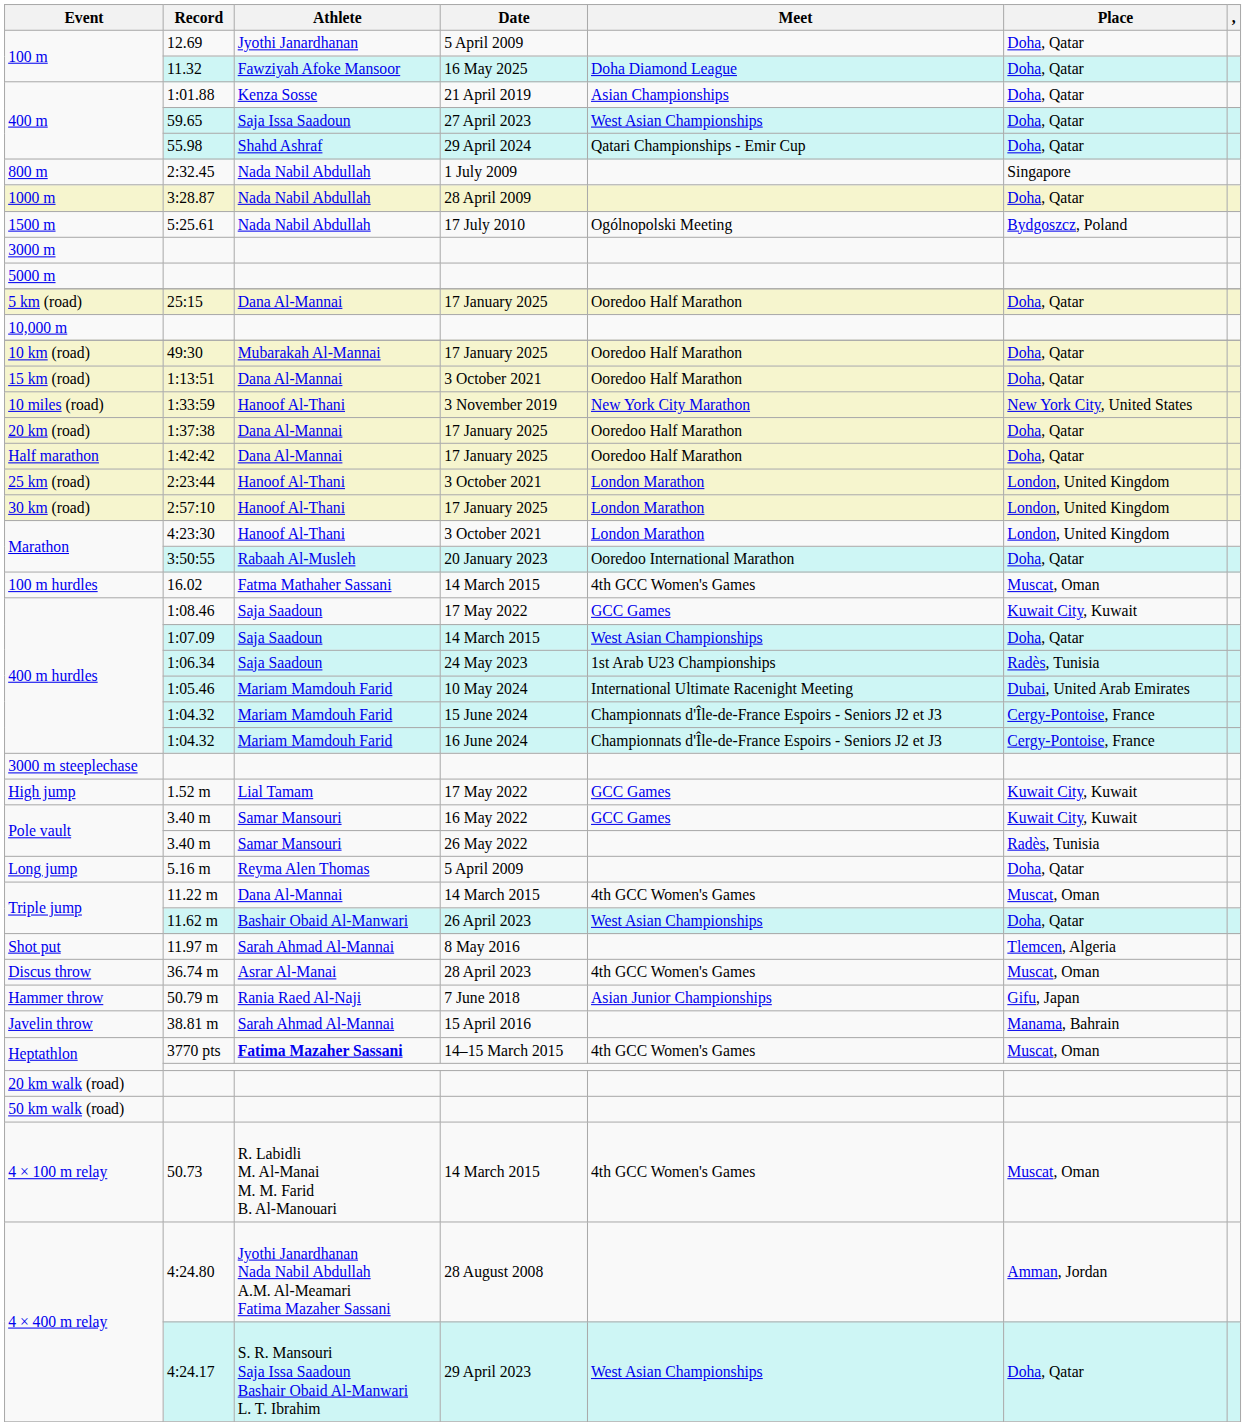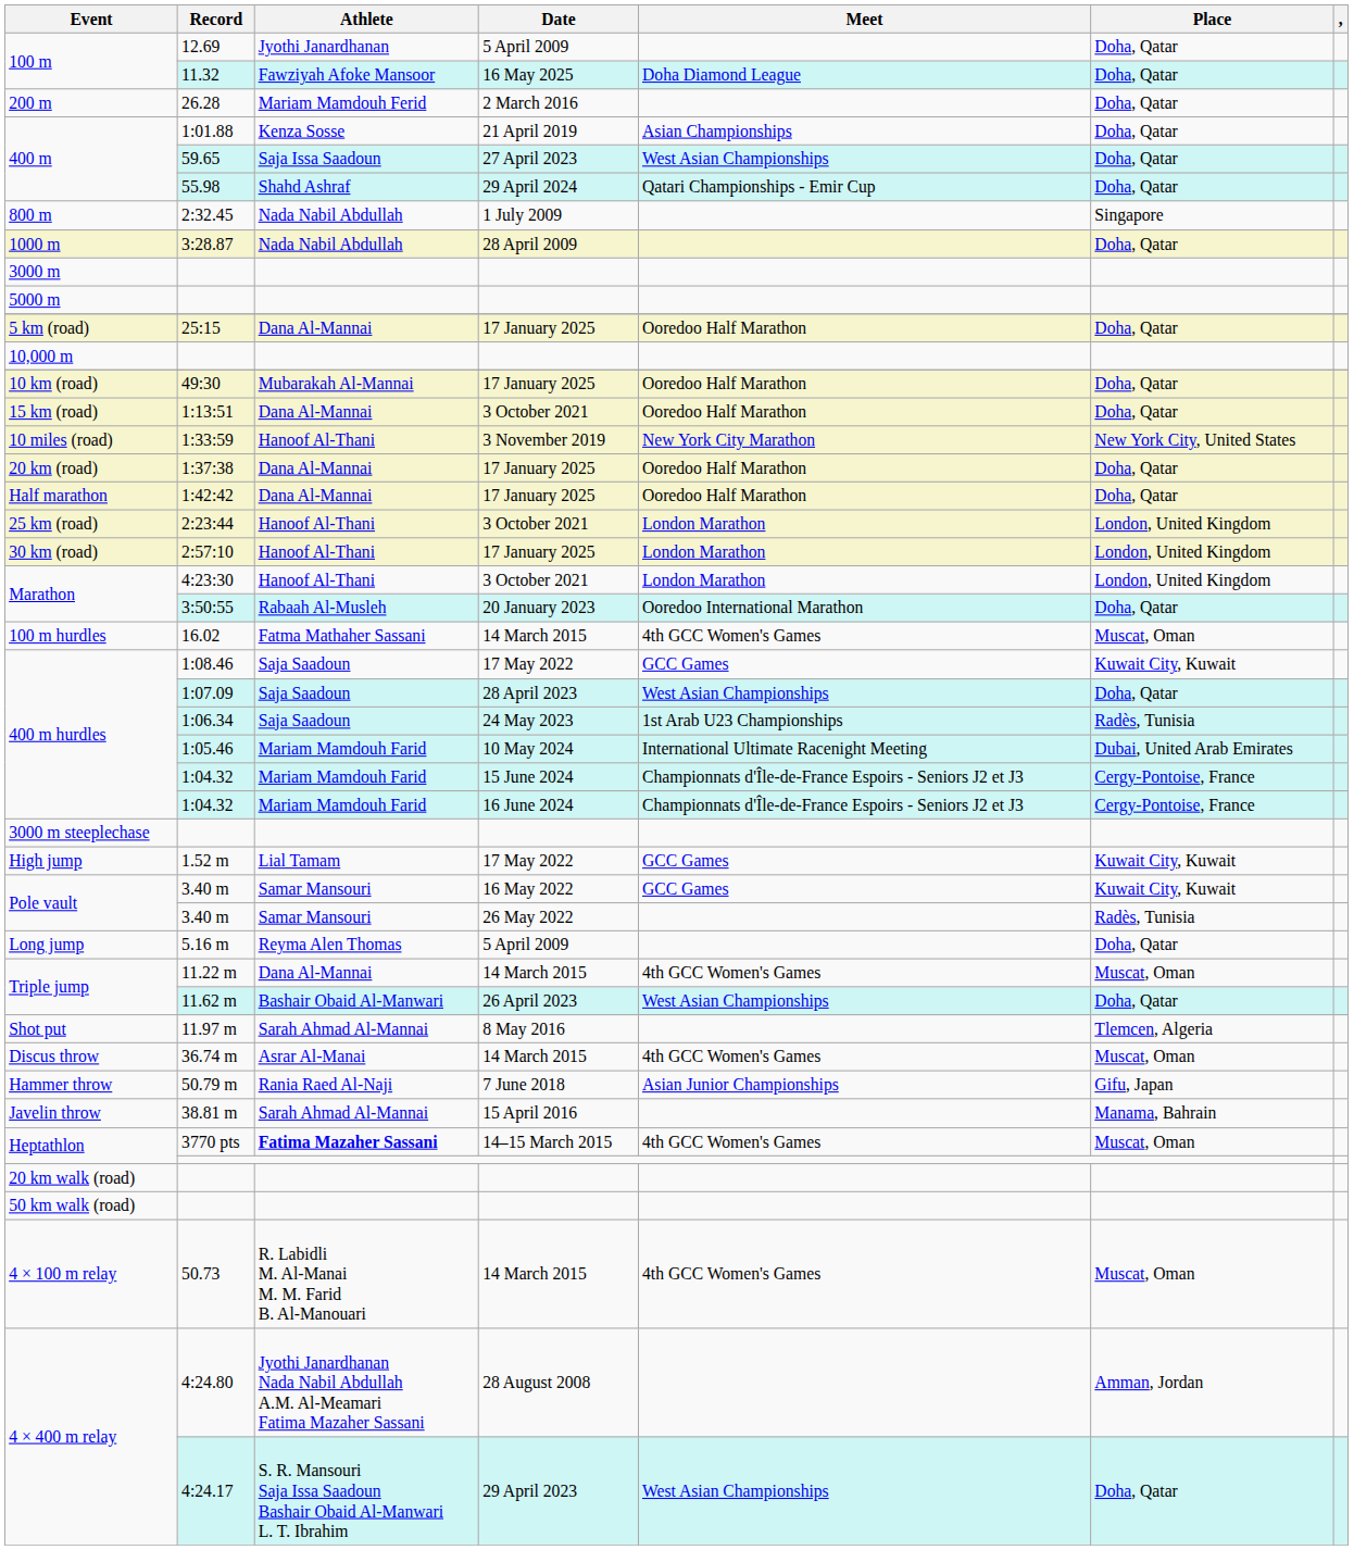 <table class="wikitable" style="font-size:95%; width: 95%;">
 <tr>
 <th>Event</th>
 <th>Record</th>
 <th>Athlete</th>
 <th>Date</th>
 <th>Meet</th>
 <th>Place</th>
 <th>,</th>
 </tr>
 <tr>
 <td rowspan=2><a href='#'>100 m</a></td>
 <td>12.69 </td>
 <td><a href='#'>Jyothi Janardhanan</a></td>
 <td>5 April 2009</td>
 <td></td>
 <td><a href='#'>Doha</a>, Qatar</td>
 <td></td>
 </tr>
 <tr bgcolor="#CEF6F5">
 <td>11.32 </td>
 <td><a href='#'>Fawziyah Afoke Mansoor</a></td>
 <td>16 May 2025</td>
 <td><a href='#'>Doha Diamond League</a></td>
+<td><a href='#'>Doha</a>, Qatar</td>
+<td></td>
+</tr>
+<tr>
+<td><a href='#'>200 m</a></td>
+<td>26.28 </td>
+<td><a href='#'>Mariam Mamdouh Ferid</a></td>
+<td>2 March 2016</td>
+<td></td>
 <td><a href='#'>Doha</a>, Qatar</td>
 <td></td>
 </tr>
 <tr>
 <td rowspan=3><a href='#'>400 m</a></td>
 <td>1:01.88</td>
 <td><a href='#'>Kenza Sosse</a></td>
 <td>21 April 2019</td>
 <td><a href='#'>Asian Championships</a></td>
 <td><a href='#'>Doha</a>, Qatar</td>
 <td></td>
 </tr>
 <tr bgcolor="#CEF6F5">
 <td>59.65</td>
 <td><a href='#'>Saja Issa Saadoun</a></td>
 <td>27 April 2023</td>
 <td><a href='#'>West Asian Championships</a></td>
 <td><a href='#'>Doha</a>, Qatar</td>
 <td></td>
 </tr>
 <tr bgcolor="#CEF6F5">
 <td>55.98</td>
 <td><a href='#'>Shahd Ashraf</a></td>
 <td>29 April 2024</td>
 <td>Qatari Championships - Emir Cup</td>
 <td><a href='#'>Doha</a>, Qatar</td>
 <td></td>
 </tr>
 <tr>
 <td><a href='#'>800 m</a></td>
 <td>2:32.45</td>
 <td><a href='#'>Nada Nabil Abdullah</a></td>
 <td>1 July 2009</td>
 <td></td>
 <td>Singapore</td>
 <td></td>
 </tr>
 <tr style="background:#f6F5CE;">
 <td><a href='#'>1000 m</a></td>
 <td>3:28.87</td>
 <td><a href='#'>Nada Nabil Abdullah</a></td>
 <td>28 April 2009</td>
 <td></td>
 <td><a href='#'>Doha</a>, Qatar</td>
-<td></td>
-</tr>
-<tr>
-<td><a href='#'>1500 m</a></td>
-<td>5:25.61</td>
-<td><a href='#'>Nada Nabil Abdullah</a></td>
-<td>17 July 2010</td>
-<td>Ogólnopolski Meeting</td>
-<td><a href='#'>Bydgoszcz</a>, Poland</td>
 <td></td>
 </tr>
 <tr>
 <td><a href='#'>3000 m</a></td>
 <td></td>
 <td></td>
 <td></td>
 <td></td>
 <td></td>
 <td></td>
 </tr>
 <tr>
 <td><a href='#'>5000 m</a></td>
 <td></td>
 <td></td>
 <td></td>
 <td></td>
 <td></td>
 <td></td>
 </tr>
 <tr>
 </tr>
 <tr style="background:#f6F5CE;">
 <td><a href='#'>5 km</a> (road)</td>
 <td>25:15</td>
 <td><a href='#'>Dana Al-Mannai</a></td>
 <td>17 January 2025</td>
 <td>Ooredoo Half Marathon</td>
 <td><a href='#'>Doha</a>, Qatar</td>
 <td></td>
 </tr>
 <tr>
 <td><a href='#'>10,000 m</a></td>
 <td></td>
 <td></td>
 <td></td>
 <td></td>
 <td></td>
 <td></td>
 </tr>
 <tr>
 </tr>
 <tr style="background:#f6F5CE;">
 <td><a href='#'>10 km</a> (road)</td>
 <td>49:30</td>
 <td><a href='#'>Mubarakah Al-Mannai</a></td>
 <td>17 January 2025</td>
 <td>Ooredoo Half Marathon</td>
 <td><a href='#'>Doha</a>, Qatar</td>
 <td></td>
 </tr>
 <tr style="background:#f6F5CE;">
 <td><a href='#'>15 km</a> (road)</td>
 <td>1:13:51</td>
 <td><a href='#'>Dana Al-Mannai</a></td>
 <td>3 October 2021</td>
 <td>Ooredoo Half Marathon</td>
 <td><a href='#'>Doha</a>, Qatar</td>
 <td></td>
 </tr>
 <tr style="background:#f6F5CE;">
 <td><a href='#'>10 miles</a> (road)</td>
 <td>1:33:59</td>
 <td><a href='#'>Hanoof Al-Thani</a></td>
 <td>3 November 2019</td>
 <td><a href='#'>New York City Marathon</a></td>
 <td><a href='#'>New York City</a>, United States</td>
 <td></td>
 </tr>
 <tr style="background:#f6F5CE;">
 <td><a href='#'>20 km</a> (road)</td>
 <td>1:37:38</td>
 <td><a href='#'>Dana Al-Mannai</a></td>
 <td>17 January 2025</td>
 <td>Ooredoo Half Marathon</td>
 <td><a href='#'>Doha</a>, Qatar</td>
 <td></td>
 </tr>
 <tr style="background:#f6F5CE;">
 <td><a href='#'>Half marathon</a></td>
 <td>1:42:42</td>
 <td><a href='#'>Dana Al-Mannai</a></td>
 <td>17 January 2025</td>
 <td>Ooredoo Half Marathon</td>
 <td><a href='#'>Doha</a>, Qatar</td>
 <td></td>
 </tr>
 <tr style="background:#f6F5CE;">
 <td><a href='#'>25 km</a> (road)</td>
 <td>2:23:44</td>
 <td><a href='#'>Hanoof Al-Thani</a></td>
 <td>3 October 2021</td>
 <td><a href='#'>London Marathon</a></td>
 <td><a href='#'>London</a>, United Kingdom</td>
 <td></td>
 </tr>
 <tr style="background:#f6F5CE;">
 <td><a href='#'>30 km</a> (road)</td>
 <td>2:57:10</td>
 <td><a href='#'>Hanoof Al-Thani</a></td>
 <td>17 January 2025</td>
 <td><a href='#'>London Marathon</a></td>
 <td><a href='#'>London</a>, United Kingdom</td>
 <td></td>
 </tr>
 <tr>
 <td rowspan=2><a href='#'>Marathon</a></td>
 <td>4:23:30</td>
 <td><a href='#'>Hanoof Al-Thani</a></td>
 <td>3 October 2021</td>
 <td><a href='#'>London Marathon</a></td>
 <td><a href='#'>London</a>, United Kingdom</td>
 <td></td>
 </tr>
 <tr bgcolor=#CEF6F5>
 <td>3:50:55</td>
 <td><a href='#'>Rabaah Al-Musleh</a></td>
 <td>20 January 2023</td>
 <td>Ooredoo International Marathon</td>
 <td><a href='#'>Doha</a>, Qatar</td>
 <td></td>
 </tr>
 <tr>
 <td><a href='#'>100 m hurdles</a></td>
 <td>16.02 </td>
 <td><a href='#'>Fatma Mathaher Sassani</a></td>
 <td>14 March 2015</td>
 <td>4th GCC Women's Games</td>
 <td><a href='#'>Muscat</a>, Oman</td>
 <td></td>
 </tr>
 <tr>
 <td rowspan=6><a href='#'>400 m hurdles</a></td>
 <td>1:08.46</td>
 <td><a href='#'>Saja Saadoun</a></td>
 <td>17 May 2022</td>
 <td><a href='#'>GCC Games</a></td>
 <td><a href='#'>Kuwait City</a>, Kuwait</td>
 <td></td>
 </tr>
 <tr bgcolor="#CEF6F5">
 <td>1:07.09</td>
 <td><a href='#'>Saja Saadoun</a></td>
-<td>14 March 2015</td>
+<td>28 April 2023</td>
 <td><a href='#'>West Asian Championships</a></td>
 <td><a href='#'>Doha</a>, Qatar</td>
 <td></td>
 </tr>
 <tr bgcolor="#CEF6F5">
 <td>1:06.34</td>
 <td><a href='#'>Saja Saadoun</a></td>
 <td>24 May 2023</td>
 <td>1st Arab U23 Championships</td>
 <td><a href='#'>Radès</a>, Tunisia</td>
 <td></td>
 </tr>
 <tr bgcolor="#CEF6F5">
 <td>1:05.46</td>
 <td><a href='#'>Mariam Mamdouh Farid</a></td>
 <td>10 May 2024</td>
 <td>International Ultimate Racenight Meeting</td>
 <td><a href='#'>Dubai</a>, United Arab Emirates</td>
 <td></td>
 </tr>
 <tr bgcolor="#CEF6F5">
 <td>1:04.32</td>
 <td><a href='#'>Mariam Mamdouh Farid</a></td>
 <td>15 June 2024</td>
 <td>Championnats d'Île-de-France Espoirs - Seniors J2 et J3</td>
 <td><a href='#'>Cergy-Pontoise</a>, France</td>
 <td></td>
 </tr>
 <tr bgcolor="#CEF6F5">
 <td>1:04.32</td>
 <td><a href='#'>Mariam Mamdouh Farid</a></td>
 <td>16 June 2024</td>
 <td>Championnats d'Île-de-France Espoirs - Seniors J2 et J3</td>
 <td><a href='#'>Cergy-Pontoise</a>, France</td>
 <td></td>
 </tr>
 <tr>
 <td><a href='#'>3000 m steeplechase</a></td>
 <td></td>
 <td></td>
 <td></td>
 <td></td>
 <td></td>
 <td></td>
 </tr>
 <tr>
 <td><a href='#'>High jump</a></td>
 <td>1.52 m</td>
 <td><a href='#'>Lial Tamam</a></td>
 <td>17 May 2022</td>
 <td><a href='#'>GCC Games</a></td>
 <td><a href='#'>Kuwait City</a>, Kuwait</td>
 <td></td>
 </tr>
 <tr>
 <td rowspan=2><a href='#'>Pole vault</a></td>
 <td>3.40 m</td>
 <td><a href='#'>Samar Mansouri</a></td>
 <td>16 May 2022</td>
 <td><a href='#'>GCC Games</a></td>
 <td><a href='#'>Kuwait City</a>, Kuwait</td>
 <td></td>
 </tr>
 <tr>
 <td>3.40 m</td>
 <td><a href='#'>Samar Mansouri</a></td>
 <td>26 May 2022</td>
 <td></td>
 <td><a href='#'>Radès</a>, Tunisia</td>
 <td></td>
 </tr>
 <tr>
 <td><a href='#'>Long jump</a></td>
 <td>5.16 m</td>
 <td><a href='#'>Reyma Alen Thomas</a></td>
 <td>5 April 2009</td>
 <td></td>
 <td><a href='#'>Doha</a>, Qatar</td>
 <td></td>
 </tr>
 <tr>
 <td rowspan=2><a href='#'>Triple jump</a></td>
 <td>11.22 m </td>
 <td><a href='#'>Dana Al-Mannai</a></td>
 <td>14 March 2015</td>
 <td>4th GCC Women's Games</td>
 <td><a href='#'>Muscat</a>, Oman</td>
 <td></td>
 </tr>
 <tr bgcolor="#CEF6F5">
 <td>11.62 m </td>
 <td><a href='#'>Bashair Obaid Al-Manwari</a></td>
 <td>26 April 2023</td>
 <td><a href='#'>West Asian Championships</a></td>
 <td><a href='#'>Doha</a>, Qatar</td>
 <td></td>
 </tr>
 <tr>
 <td><a href='#'>Shot put</a></td>
 <td>11.97 m</td>
 <td><a href='#'>Sarah Ahmad Al-Mannai</a></td>
 <td>8 May 2016</td>
 <td></td>
 <td><a href='#'>Tlemcen</a>, Algeria</td>
 <td></td>
 </tr>
 <tr>
 <td><a href='#'>Discus throw</a></td>
 <td>36.74 m</td>
 <td><a href='#'>Asrar Al-Manai</a></td>
-<td>28 April 2023</td>
+<td>14 March 2015</td>
 <td>4th GCC Women's Games</td>
 <td><a href='#'>Muscat</a>, Oman</td>
 <td></td>
 </tr>
 <tr>
 <td><a href='#'>Hammer throw</a></td>
 <td>50.79 m</td>
 <td><a href='#'>Rania Raed Al-Naji</a></td>
 <td>7 June 2018</td>
 <td><a href='#'>Asian Junior Championships</a></td>
 <td><a href='#'>Gifu</a>, Japan</td>
 <td></td>
 </tr>
 <tr>
 <td><a href='#'>Javelin throw</a></td>
 <td>38.81 m</td>
 <td><a href='#'>Sarah Ahmad Al-Mannai</a></td>
 <td>15 April 2016</td>
 <td></td>
 <td><a href='#'>Manama</a>, Bahrain</td>
 <td></td>
 </tr>
 <tr>
 <td rowspan=2><a href='#'>Heptathlon</a></td>
 <td>3770 pts</td>
 <td><strong><a href='#'>Fatima Mazaher Sassani</a></strong></td>
 <td>14–15 March 2015</td>
 <td>4th GCC Women's Games</td>
 <td><a href='#'>Muscat</a>, Oman</td>
 <td></td>
 </tr>
 <tr>
 <td colspan=5></td>
 <td></td>
 </tr>
 <tr>
 <td><a href='#'>20 km walk</a> (road)</td>
 <td></td>
 <td></td>
 <td></td>
 <td></td>
 <td></td>
 <td></td>
 </tr>
 <tr>
 <td><a href='#'>50 km walk</a> (road)</td>
 <td></td>
 <td></td>
 <td></td>
 <td></td>
 <td></td>
 <td></td>
 </tr>
 <tr>
 <td><a href='#'>4 × 100 m relay</a></td>
 <td>50.73</td>
 <td><br>R. Labidli<br>M. Al-Manai<br>M. M. Farid<br>B. Al-Manouari</td>
 <td>14 March 2015</td>
 <td>4th GCC Women's Games</td>
 <td><a href='#'>Muscat</a>, Oman</td>
 <td></td>
 </tr>
 <tr>
 <td rowspan=2><a href='#'>4 × 400 m relay</a></td>
 <td>4:24.80</td>
 <td><br><a href='#'>Jyothi Janardhanan</a><br><a href='#'>Nada Nabil Abdullah</a><br>A.M. Al-Meamari<br><a href='#'>Fatima Mazaher Sassani</a></td>
 <td>28 August 2008</td>
 <td></td>
 <td><a href='#'>Amman</a>, Jordan</td>
 <td></td>
 </tr>
 <tr bgcolor="#CEF6F5">
 <td>4:24.17</td>
 <td><br>S. R. Mansouri<br><a href='#'>Saja Issa Saadoun</a><br><a href='#'>Bashair Obaid Al-Manwari</a><br>L. T. Ibrahim</td>
 <td>29 April 2023</td>
 <td><a href='#'>West Asian Championships</a></td>
 <td><a href='#'>Doha</a>, Qatar</td>
 <td></td>
 </tr>
 </table>
